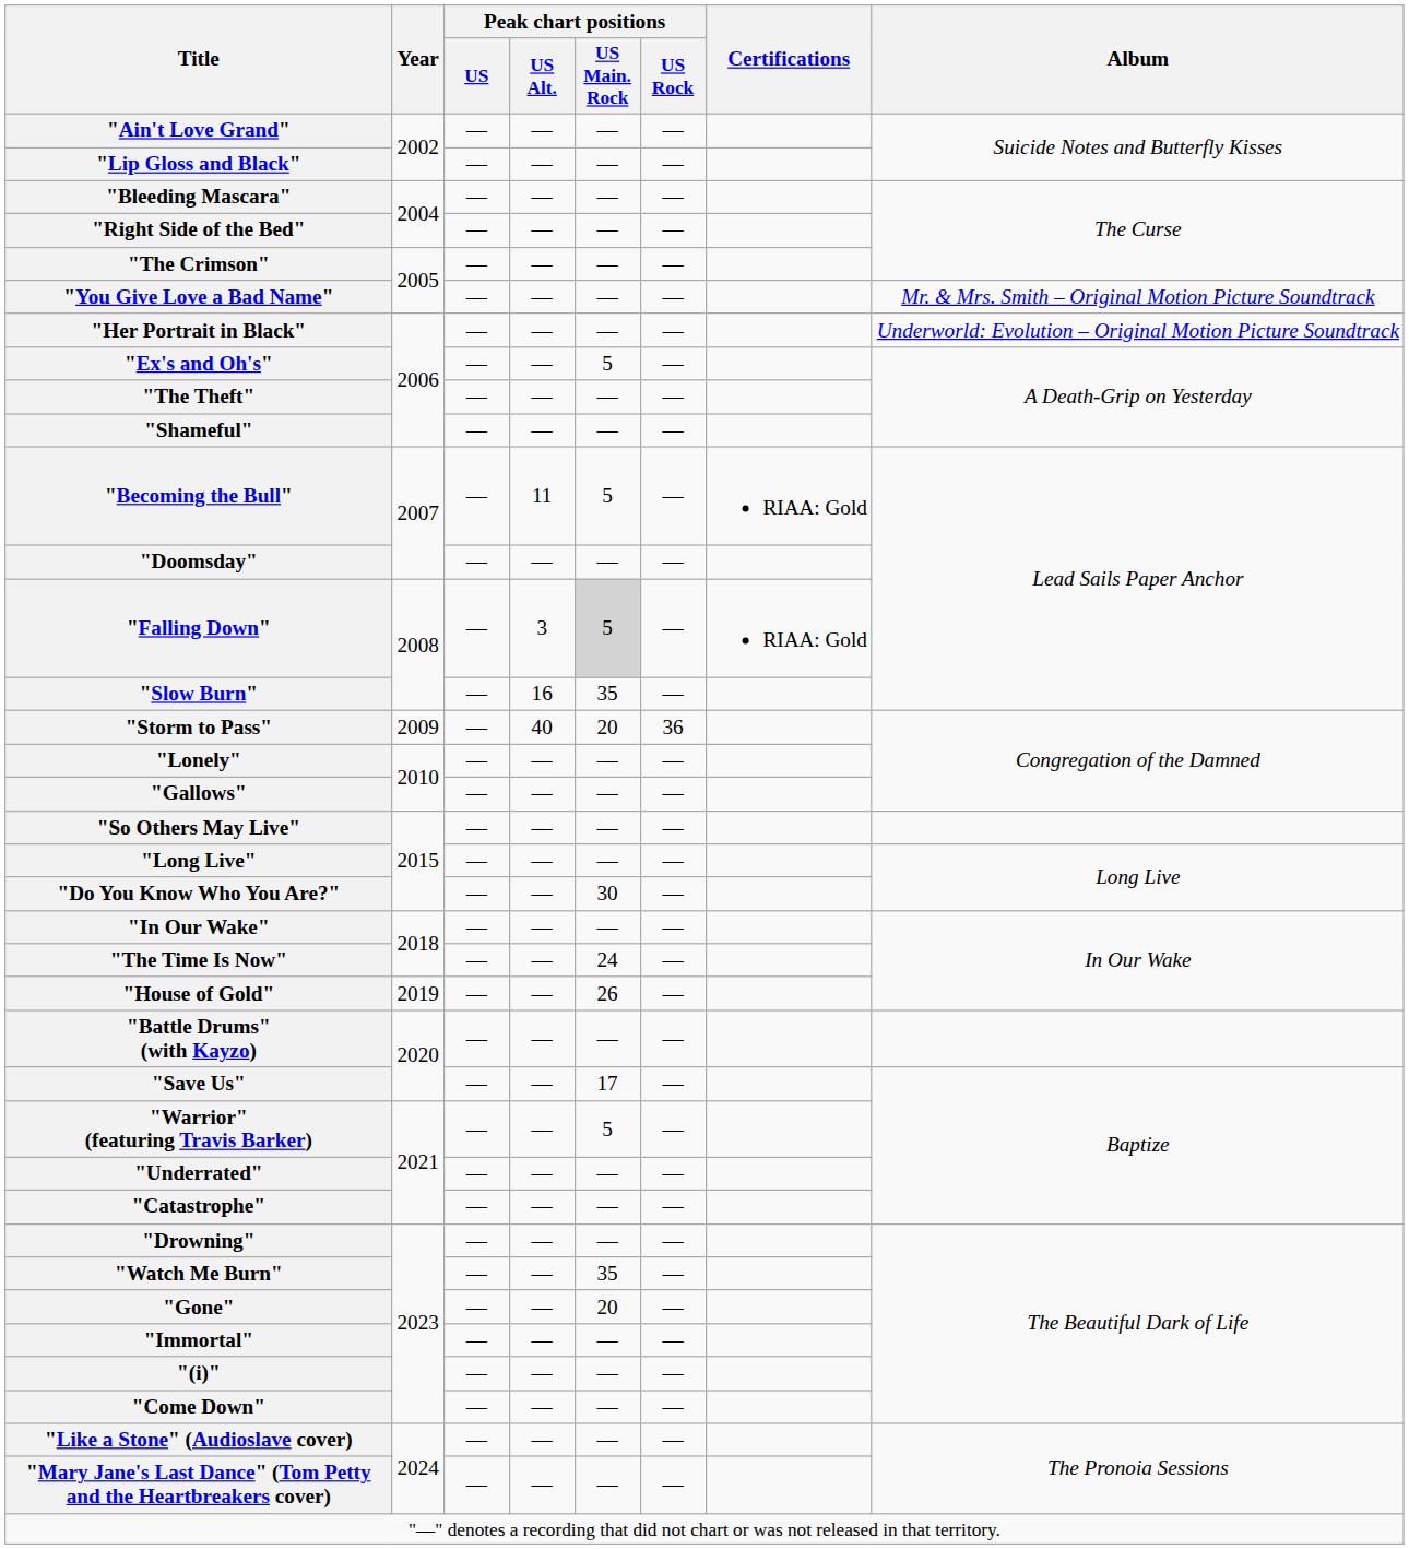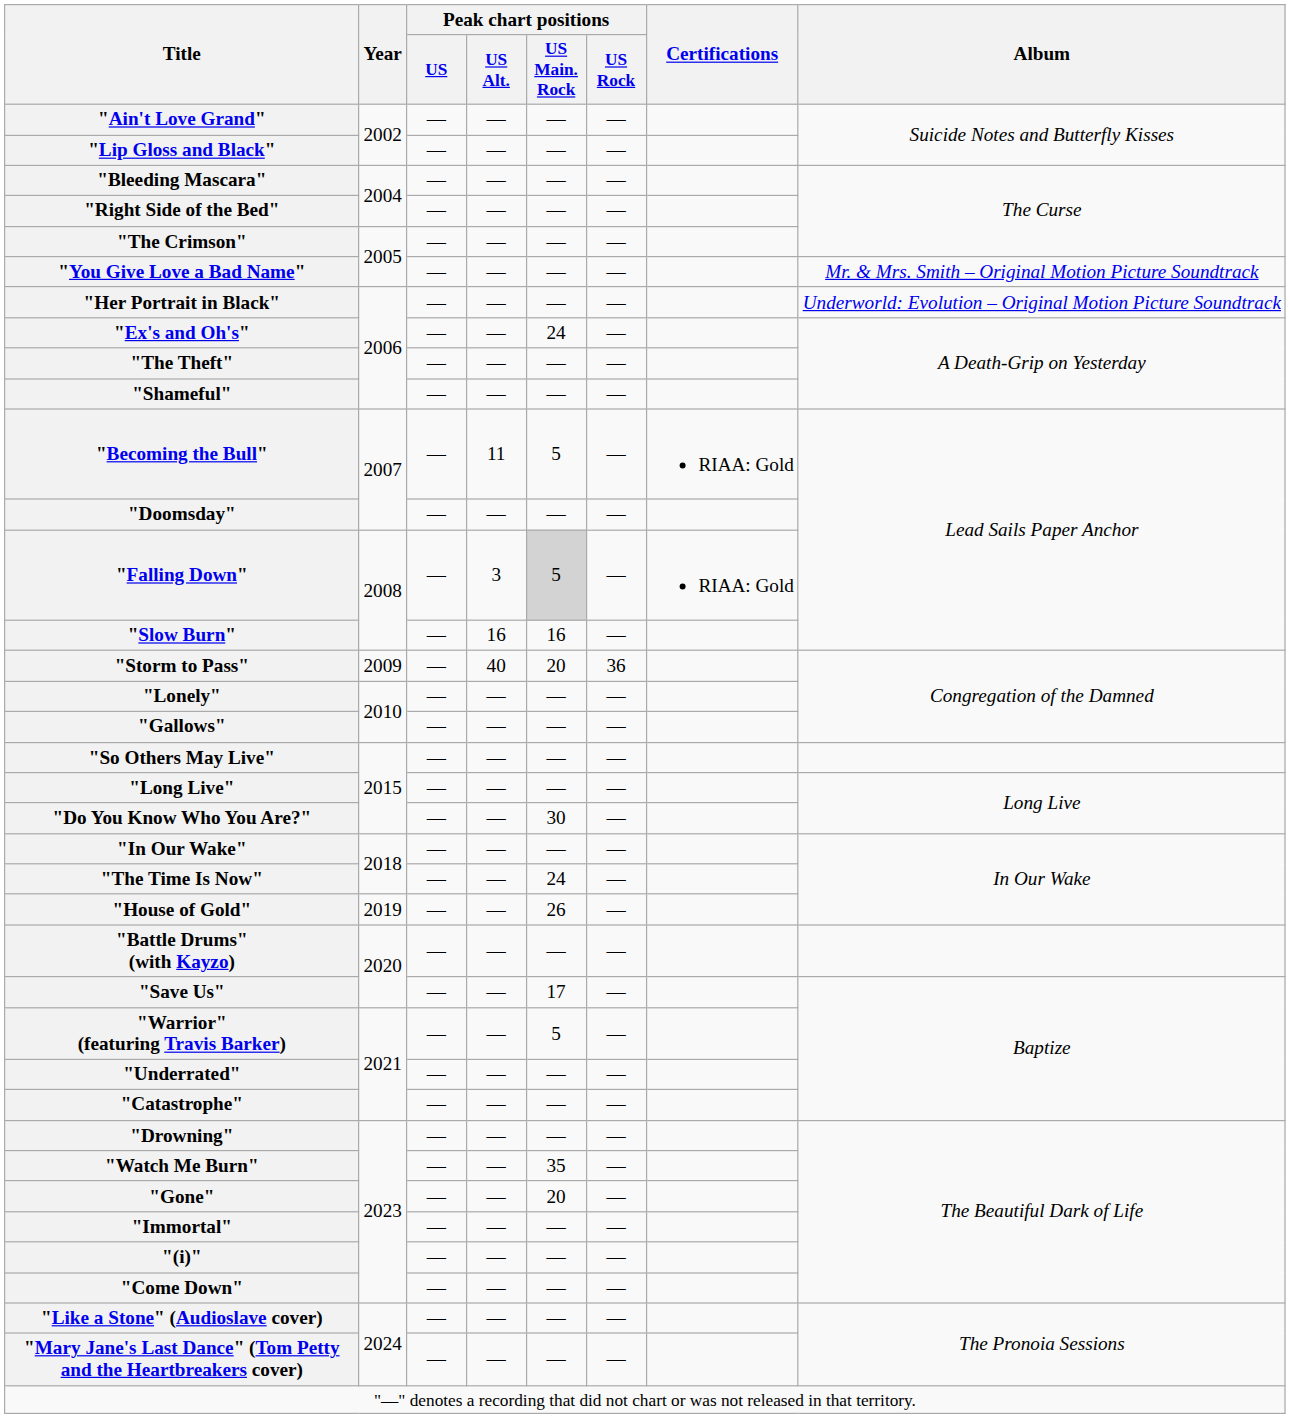 <table class="wikitable plainrowheaders" style="text-align:center;">
 <tr>
 <th scope="col" rowspan="2" style="width:18em;">Title</th>
 <th scope="col" rowspan="2">Year</th>
 <th scope="col" colspan="4">Peak chart positions</th>
 <th rowspan="2" scope="col"><a href='#'>Certifications</a></th>
 <th rowspan="2" scope="col">Album</th>
 </tr>
 <tr>
 <th scope="col" style="width:3em;font-size:90%;"><a href='#'>US</a><br></th>
 <th scope="col" style="width:3em;font-size:90%;"><a href='#'>US<br>Alt.</a><br></th>
 <th scope="col" style="width:3em;font-size:90%;"><a href='#'>US<br>Main.<br>Rock</a><br></th>
 <th scope="col" style="width:3em;font-size:90%;"><a href='#'>US<br>Rock</a><br></th>
 </tr>
 <tr>
 <th scope="row">"<a href='#'>Ain't Love Grand</a>"</th>
 <td rowspan="2">2002</td>
 <td>—</td>
 <td>—</td>
 <td>—</td>
 <td>—</td>
 <td></td>
 <td rowspan="2"><em>Suicide Notes and Butterfly Kisses</em></td>
 </tr>
 <tr>
 <th scope="row">"<a href='#'>Lip Gloss and Black</a>"</th>
 <td>—</td>
 <td>—</td>
 <td>—</td>
 <td>—</td>
 <td></td>
 </tr>
 <tr>
 <th scope="row">"Bleeding Mascara"</th>
 <td rowspan="2">2004</td>
 <td>—</td>
 <td>—</td>
 <td>—</td>
 <td>—</td>
 <td></td>
 <td rowspan="3"><em>The Curse</em></td>
 </tr>
 <tr>
 <th scope="row">"Right Side of the Bed"</th>
 <td>—</td>
 <td>—</td>
 <td>—</td>
 <td>—</td>
 <td></td>
 </tr>
 <tr>
 <th scope="row">"The Crimson"</th>
 <td rowspan="2">2005</td>
 <td>—</td>
 <td>—</td>
 <td>—</td>
 <td>—</td>
 <td></td>
 </tr>
 <tr>
 <th scope="row">"<a href='#'>You Give Love a Bad Name</a>"</th>
 <td>—</td>
 <td>—</td>
 <td>—</td>
 <td>—</td>
 <td></td>
 <td><em><a href='#'>Mr. & Mrs. Smith – Original Motion Picture Soundtrack</a></em></td>
 </tr>
 <tr>
 <th scope="row">"Her Portrait in Black"</th>
 <td rowspan="4">2006</td>
 <td>—</td>
 <td>—</td>
 <td>—</td>
 <td>—</td>
 <td></td>
 <td><em><a href='#'>Underworld: Evolution – Original Motion Picture Soundtrack</a></em></td>
 </tr>
 <tr>
 <th scope="row">"<a href='#'>Ex's and Oh's</a>"</th>
 <td>—</td>
 <td>—</td>
-<td>5</td>
+<td>24</td>
 <td>—</td>
 <td></td>
 <td rowspan="3"><em>A Death-Grip on Yesterday</em></td>
 </tr>
 <tr>
 <th scope="row">"The Theft"</th>
 <td>—</td>
 <td>—</td>
 <td>—</td>
 <td>—</td>
 <td></td>
 </tr>
 <tr>
 <th scope="row">"Shameful"</th>
 <td>—</td>
 <td>—</td>
 <td>—</td>
 <td>—</td>
 <td></td>
 </tr>
 <tr>
 <th scope="row">"<a href='#'>Becoming the Bull</a>"</th>
 <td rowspan="2">2007</td>
 <td>—</td>
 <td>11</td>
 <td>5</td>
 <td>—</td>
 <td><br><ul><li>RIAA: Gold</li></ul></td>
 <td rowspan="4"><em>Lead Sails Paper Anchor</em></td>
 </tr>
 <tr>
 <th scope="row">"Doomsday"</th>
 <td>—</td>
 <td>—</td>
 <td>—</td>
 <td>—</td>
 <td></td>
 </tr>
 <tr>
 <th scope="row">"<a href='#'>Falling Down</a>"</th>
 <td rowspan="2">2008</td>
 <td>—</td>
 <td>3</td>
 <td style="background: lightgrey;">5</td>
 <td>—</td>
 <td><br><ul><li>RIAA: Gold</li></ul></td>
 </tr>
 <tr>
 <th scope="row">"<a href='#'>Slow Burn</a>"</th>
 <td>—</td>
 <td>16</td>
-<td>35</td>
+<td>16</td>
 <td>—</td>
 <td></td>
 </tr>
 <tr>
 <th scope="row">"Storm to Pass"</th>
 <td>2009</td>
 <td>—</td>
 <td>40</td>
 <td>20</td>
 <td>36</td>
 <td></td>
 <td rowspan="3"><em>Congregation of the Damned</em></td>
 </tr>
 <tr>
 <th scope="row">"Lonely"</th>
 <td rowspan="2">2010</td>
 <td>—</td>
 <td>—</td>
 <td>—</td>
 <td>—</td>
 <td></td>
 </tr>
 <tr>
 <th scope="row">"Gallows"</th>
 <td>—</td>
 <td>—</td>
 <td>—</td>
 <td>—</td>
 <td></td>
 </tr>
 <tr>
 <th scope="row">"So Others May Live"</th>
 <td rowspan="3">2015</td>
 <td>—</td>
 <td>—</td>
 <td>—</td>
 <td>—</td>
 <td></td>
 <td></td>
 </tr>
 <tr>
 <th scope="row">"Long Live"</th>
 <td>—</td>
 <td>—</td>
 <td>—</td>
 <td>—</td>
 <td></td>
 <td rowspan="2"><em>Long Live</em></td>
 </tr>
 <tr>
 <th scope="row">"Do You Know Who You Are?"</th>
 <td>—</td>
 <td>—</td>
 <td>30</td>
 <td>—</td>
 <td></td>
 </tr>
 <tr>
 <th scope="row">"In Our Wake"</th>
 <td rowspan="2">2018</td>
 <td>—</td>
 <td>—</td>
 <td>—</td>
 <td>—</td>
 <td></td>
 <td rowspan="3"><em>In Our Wake</em></td>
 </tr>
 <tr>
 <th scope="row">"The Time Is Now"</th>
 <td>—</td>
 <td>—</td>
 <td>24</td>
 <td>—</td>
 <td></td>
 </tr>
 <tr>
 <th scope="row">"House of Gold"</th>
 <td>2019</td>
 <td>—</td>
 <td>—</td>
 <td>26</td>
 <td>—</td>
 <td></td>
 </tr>
 <tr>
 <th scope="row">"Battle Drums" <br><span>(with <a href='#'>Kayzo</a>)</span></th>
 <td rowspan="2">2020</td>
 <td>—</td>
 <td>—</td>
 <td>—</td>
 <td>—</td>
 <td></td>
 <td></td>
 </tr>
 <tr>
 <th scope="row">"Save Us"</th>
 <td>—</td>
 <td>—</td>
 <td>17</td>
 <td>—</td>
 <td></td>
 <td rowspan="4"><em>Baptize</em></td>
 </tr>
 <tr>
 <th scope="row">"Warrior" <br><span>(featuring <a href='#'>Travis Barker</a>)</span></th>
 <td rowspan="3">2021</td>
 <td>—</td>
 <td>—</td>
 <td>5</td>
 <td>—</td>
 <td></td>
 </tr>
 <tr>
 <th scope="row">"Underrated"</th>
 <td>—</td>
 <td>—</td>
 <td>—</td>
 <td>—</td>
 <td></td>
 </tr>
 <tr>
 <th scope="row">"Catastrophe"</th>
 <td>—</td>
 <td>—</td>
 <td>—</td>
 <td>—</td>
 <td></td>
 </tr>
 <tr>
 <th scope="row">"Drowning"</th>
 <td rowspan="6">2023</td>
 <td>—</td>
 <td>—</td>
 <td>—</td>
 <td>—</td>
 <td></td>
 <td rowspan="6"><em>The Beautiful Dark of Life</em></td>
 </tr>
 <tr>
 <th scope="row">"Watch Me Burn"</th>
 <td>—</td>
 <td>—</td>
 <td>35</td>
 <td>—</td>
 <td></td>
 </tr>
 <tr>
 <th scope="row">"Gone"</th>
 <td>—</td>
 <td>—</td>
 <td>20</td>
 <td>—</td>
 <td></td>
 </tr>
 <tr>
 <th scope="row">"Immortal"</th>
 <td>—</td>
 <td>—</td>
 <td>—</td>
 <td>—</td>
 <td></td>
 </tr>
 <tr>
 <th scope="row">"(i)"</th>
 <td>—</td>
 <td>—</td>
 <td>—</td>
 <td>—</td>
 <td></td>
 </tr>
 <tr>
 <th scope="row">"Come Down"</th>
 <td>—</td>
 <td>—</td>
 <td>—</td>
 <td>—</td>
 <td></td>
 </tr>
 <tr>
 <th scope="row">"<a href='#'>Like a Stone</a>" <span>(<a href='#'>Audioslave</a> cover)</span></th>
 <td rowspan="2">2024</td>
 <td>—</td>
 <td>—</td>
 <td>—</td>
 <td>—</td>
 <td></td>
 <td rowspan="2"><em>The Pronoia Sessions</em></td>
 </tr>
 <tr>
 <th scope="row">"<a href='#'>Mary Jane's Last Dance</a>" <span>(<a href='#'>Tom Petty and the Heartbreakers</a> cover)</span></th>
 <td>—</td>
 <td>—</td>
 <td>—</td>
 <td>—</td>
 <td></td>
 </tr>
 <tr>
 <td colspan="8" style="font-size:90%">"—" denotes a recording that did not chart or was not released in that territory.</td>
 </tr>
 </table>
